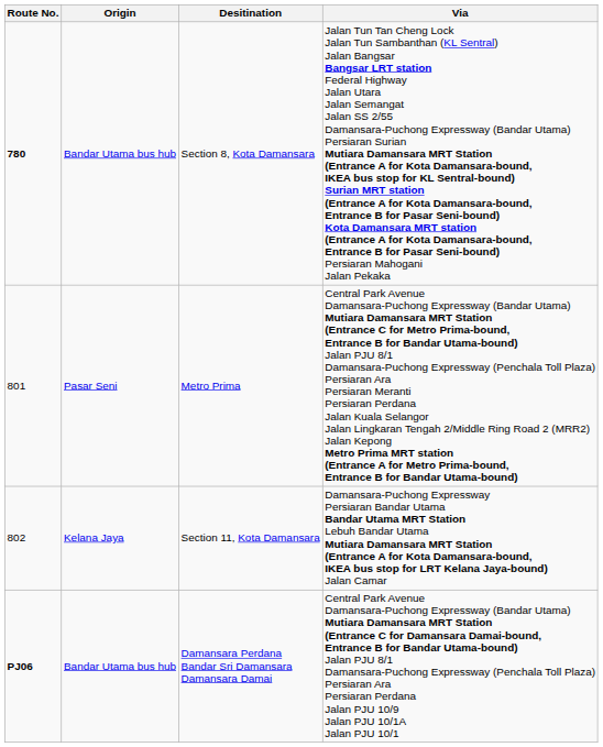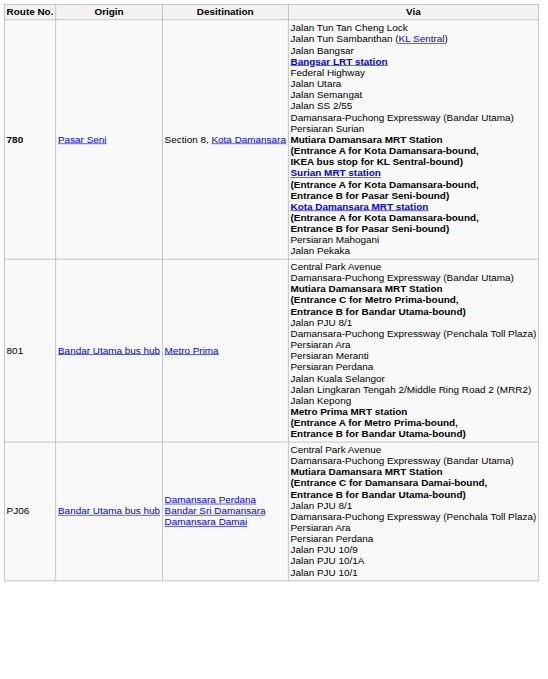 <table class="wikitable">
 <tr>
 <th>Route No.</th>
 <th>Origin</th>
 <th>Desitination</th>
 <th>Via</th>
 </tr>
 <tr>
 <td><strong>780</strong></td>
-<td><a href='#'>Bandar Utama bus hub</a></td>
+<td><a href='#'>Pasar Seni</a></td>
 <td>Section 8, <a href='#'>Kota Damansara</a></td>
 <td>Jalan Tun Tan Cheng Lock <br> Jalan Tun Sambanthan (<a href='#'>KL Sentral</a>)<br> Jalan Bangsar <br>  <strong><a href='#'>Bangsar LRT station</a></strong> <br> Federal Highway <br> Jalan Utara <br> Jalan Semangat <br> Jalan SS 2/55 <br> Damansara-Puchong Expressway (Bandar Utama)<br> Persiaran Surian <br> <strong>Mutiara Damansara MRT Station <br> (Entrance A for Kota Damansara-bound, <br> IKEA bus stop for KL Sentral-bound)</strong> <br> <strong><a href='#'>Surian MRT station</a><br> (Entrance A for Kota Damansara-bound, <br> Entrance B for Pasar Seni-bound)</strong> <br> <strong><a href='#'>Kota Damansara MRT station</a><br> (Entrance A for Kota Damansara-bound, <br> Entrance B for Pasar Seni-bound)</strong> <br> Persiaran Mahogani <br> Jalan Pekaka</td>
 </tr>
 <tr>
 <td>801</td>
-<td><a href='#'>Pasar Seni</a></td>
+<td><a href='#'>Bandar Utama bus hub</a></td>
 <td> <a href='#'>Metro Prima</a></td>
 <td>Central Park Avenue <br>Damansara-Puchong Expressway (Bandar Utama)<br> <strong>Mutiara Damansara MRT Station <br> (Entrance C for Metro Prima-bound, <br> Entrance B for Bandar Utama-bound)</strong><br>Jalan PJU 8/1<br>Damansara-Puchong Expressway (Penchala Toll Plaza)<br>Persiaran Ara<br>Persiaran Meranti<br>Persiaran Perdana<br>Jalan Kuala Selangor<br>Jalan Lingkaran Tengah 2/Middle Ring Road 2 (MRR2)<br>Jalan Kepong<br> <strong>Metro Prima MRT station<br> (Entrance A for Metro Prima-bound, <br> Entrance B for Bandar Utama-bound)</strong><br></td>
 </tr>
 <tr>
-<td>802</td>
-<td> <a href='#'>Kelana Jaya</a></td>
-<td>Section 11, <a href='#'>Kota Damansara</a></td>
-<td>Damansara-Puchong Expressway <br> Persiaran Bandar Utama <br> <strong>Bandar Utama MRT Station</strong> <br> Lebuh Bandar Utama <br>  <strong>Mutiara Damansara MRT Station <br> (Entrance A for Kota Damansara-bound, <br> IKEA bus stop for LRT Kelana Jaya-bound)</strong> <br> Jalan Camar</td>
-</tr>
-<tr>
-<td><strong>PJ06</strong></td>
+<td>PJ06</td>
 <td><a href='#'>Bandar Utama bus hub</a></td>
 <td><a href='#'>Damansara Perdana</a><br><a href='#'>Bandar Sri Damansara</a><br><a href='#'>Damansara Damai</a></td>
 <td>Central Park Avenue <br>Damansara-Puchong Expressway (Bandar Utama)<br> <strong>Mutiara Damansara MRT Station <br> (Entrance C for Damansara Damai-bound, <br> Entrance B for Bandar Utama-bound)</strong><br>Jalan PJU 8/1<br>Damansara-Puchong Expressway (Penchala Toll Plaza)<br>Persiaran Ara<br>Persiaran Perdana<br>Jalan PJU 10/9<br>Jalan PJU 10/1A<br>Jalan PJU 10/1</td>
 </tr>
 </table>
